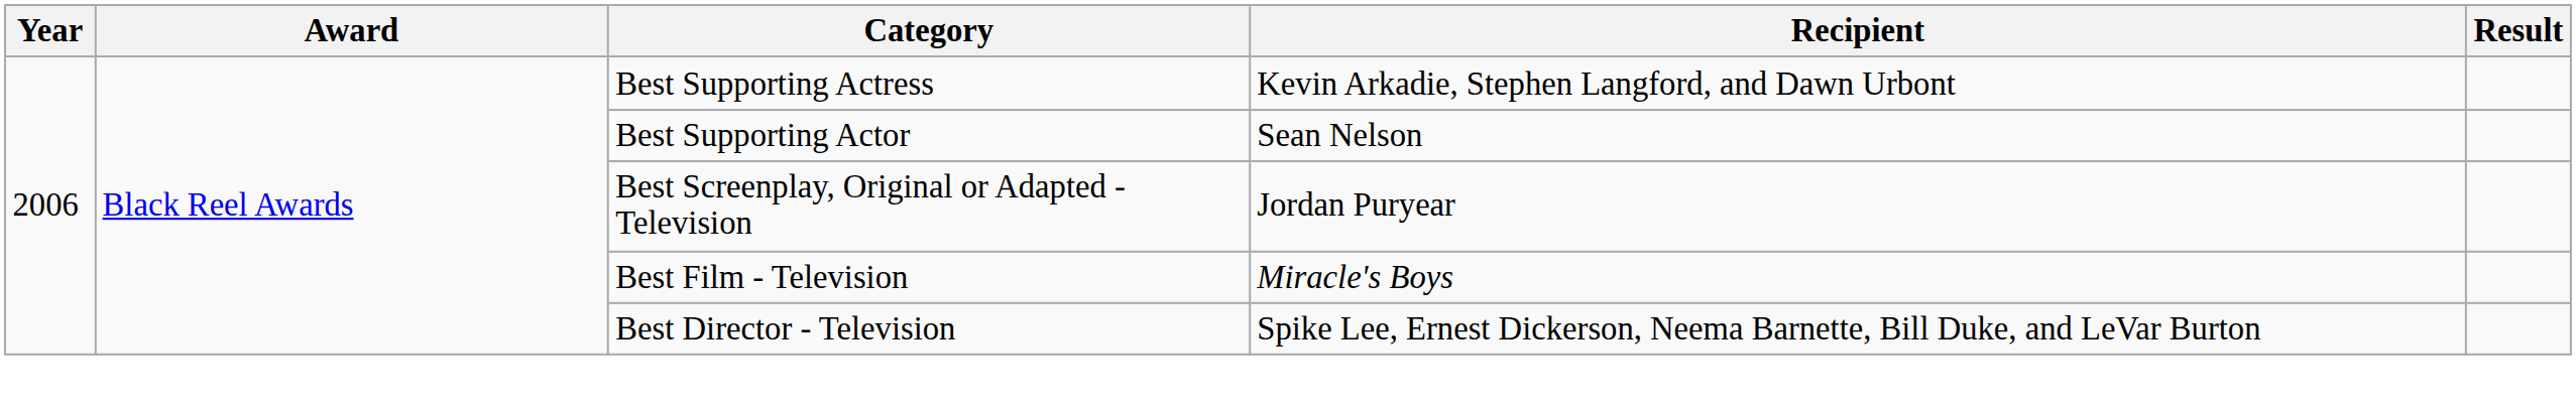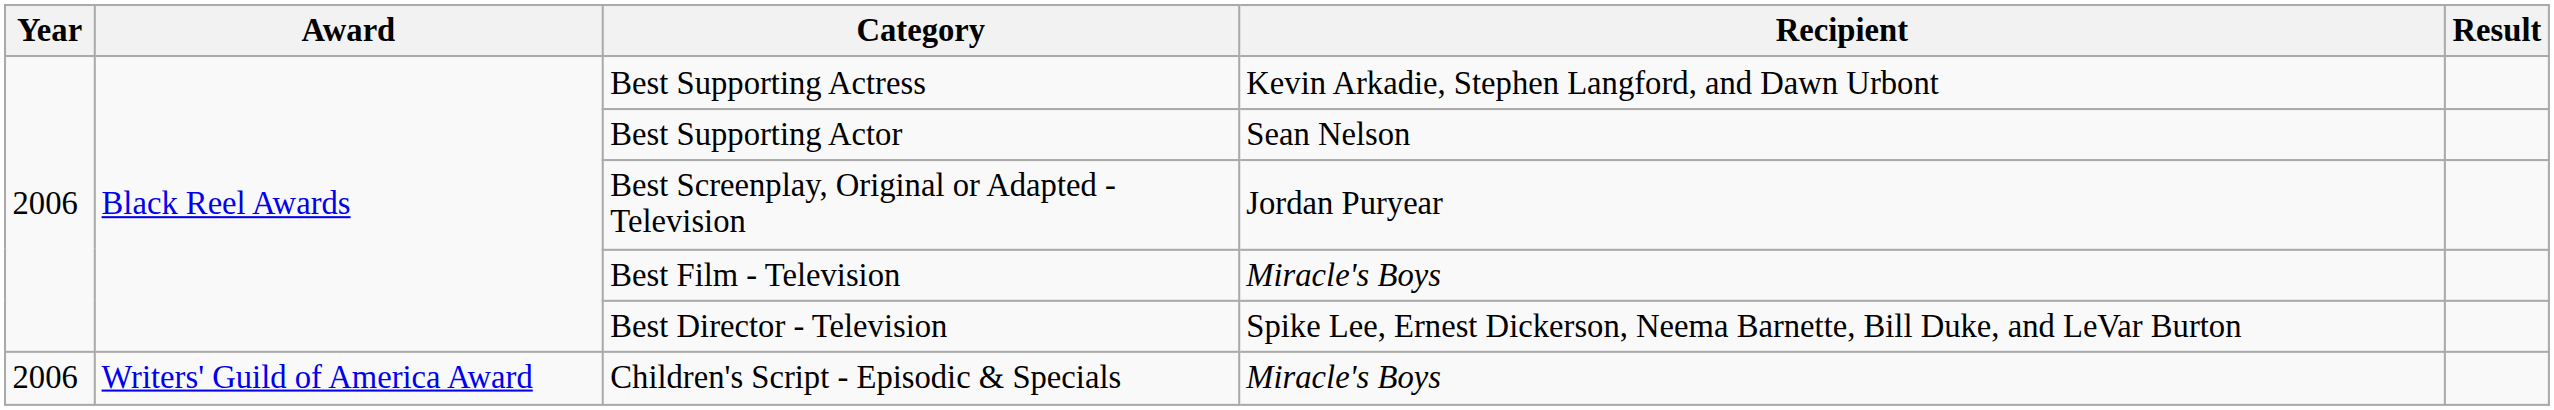 <table class="wikitable sortable">
 <tr>
 <th style="width:3.5%;">Year</th>
 <th style="width:20%;">Award</th>
 <th style="width:25%">Category</th>
 <th class="unsortable">Recipient</th>
 <th style="width:3.5%;">Result</th>
 </tr>
 <tr>
 <td rowspan="5">2006</td>
 <td rowspan="5"><a href='#'>Black Reel Awards</a></td>
 <td>Best Supporting Actress</td>
 <td>Kevin Arkadie, Stephen Langford, and Dawn Urbont</td>
 <td></td>
 </tr>
 <tr>
 <td>Best Supporting Actor</td>
 <td>Sean Nelson</td>
 <td></td>
 </tr>
 <tr>
 <td>Best Screenplay, Original or Adapted - Television</td>
 <td>Jordan Puryear</td>
 <td></td>
 </tr>
 <tr>
 <td>Best Film - Television</td>
 <td><em>Miracle's Boys</em></td>
 <td></td>
 </tr>
 <tr>
 <td>Best Director - Television</td>
 <td>Spike Lee, Ernest Dickerson, Neema Barnette, Bill Duke, and LeVar Burton</td>
 <td></td>
 </tr>
+<tr>
+<td>2006</td>
+<td><a href='#'>Writers' Guild of America Award</a></td>
+<td>Children's Script - Episodic & Specials</td>
+<td><em>Miracle's Boys</em></td>
+<td></td>
+</tr>
 </table>
